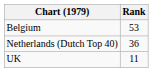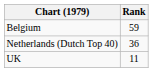 <table class="wikitable sortable">
 <tr>
 <th align="left">Chart (1979)</th>
 <th style="text-align:center;">Rank</th>
 </tr>
 <tr>
 <td style="text-align:left;">Belgium</td>
-<td style="text-align:center;">53</td>
+<td style="text-align:center;">59</td>
 </tr>
 <tr>
 <td style="text-align:left;">Netherlands (Dutch Top 40)</td>
 <td style="text-align:center;">36</td>
 </tr>
 <tr>
 <td style="text-align:left;">UK</td>
 <td style="text-align:center;">11</td>
 </tr>
 </table>
